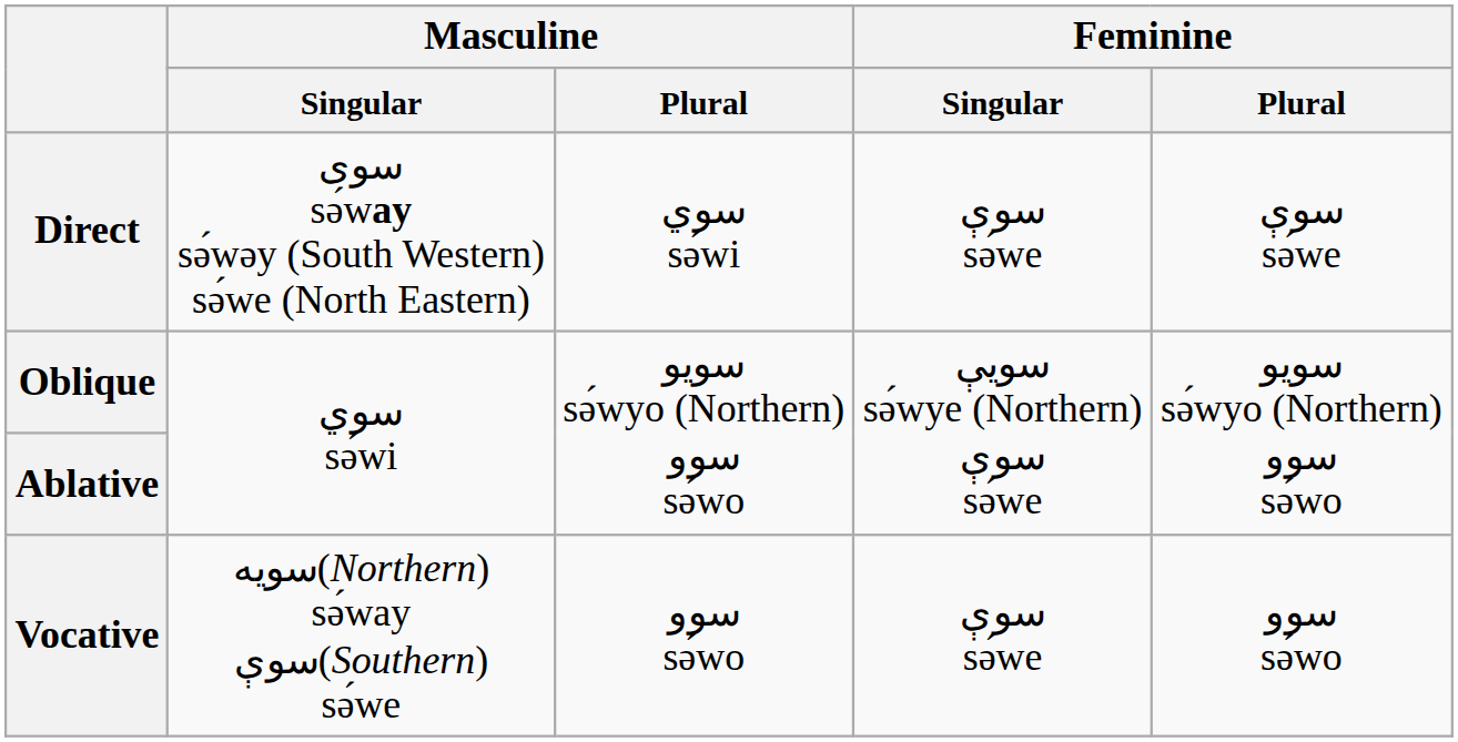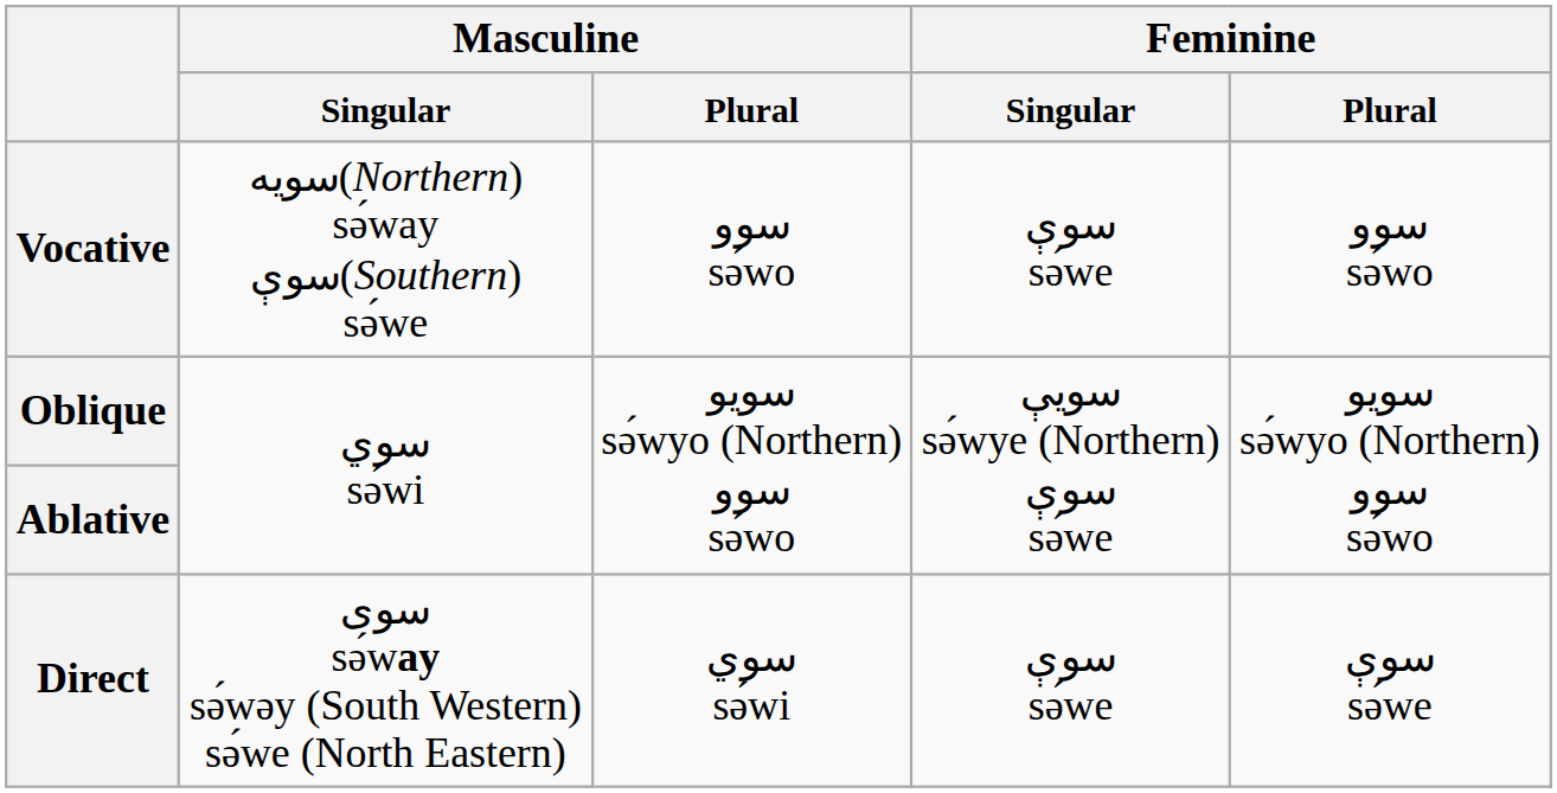 <table class="wikitable" style="text-align: center">
 <tr>
 <th rowspan="2"></th>
 <th colspan="2">Masculine</th>
 <th colspan="2">Feminine</th>
 </tr>
 <tr>
 <th style="border-right;"><small>Singular</small></th>
 <th style="border-left;"><small>Plural</small></th>
 <th style="border-right;"><small>Singular</small></th>
 <th style="border-left;"><small>Plural</small></th>
 </tr>
 <tr>
-<th>Direct</th>
-<td>سوی<br>sə́w<strong>ay</strong><br>sə́wəy (South Western)<br>sə́we (North Eastern)</td>
-<td>سوي<br>sə́wi</td>
+<th>Vocative</th>
+<td>سویه(<em>Northern</em>)<br>sə́way<br>سوې(<em>Southern</em>)<br>sə́we</td>
+<td>سوو<br>sə́wo</td>
 <td>سوې<br>sə́we</td>
-<td>سوې<br>sə́we</td>
+<td>سوو<br>sə́wo</td>
 </tr>
 <tr>
 <th>Oblique</th>
 <td rowspan="2">سوي<br>sə́wi</td>
 <td rowspan="2">سویو <br>sə́wyo (Northern)<br>سوو<br>sə́wo</td>
 <td rowspan="2">سویې <br>sə́wye (Northern)<br>سوې<br>sə́we</td>
 <td rowspan="2">سویو <br>sə́wyo (Northern)<br>سوو<br>sə́wo</td>
 </tr>
 <tr>
 <th>Ablative</th>
 </tr>
 <tr>
-<th>Vocative</th>
-<td>سویه(<em>Northern</em>)<br>sə́way<br>سوې(<em>Southern</em>)<br>sə́we</td>
-<td>سوو<br>sə́wo</td>
+<th>Direct</th>
+<td>سوی<br>sə́w<strong>ay</strong><br>sə́wəy (South Western)<br>sə́we (North Eastern)</td>
+<td>سوي<br>sə́wi</td>
 <td>سوې<br>sə́we</td>
-<td>سوو<br>sə́wo</td>
+<td>سوې<br>sə́we</td>
 </tr>
 </table>
